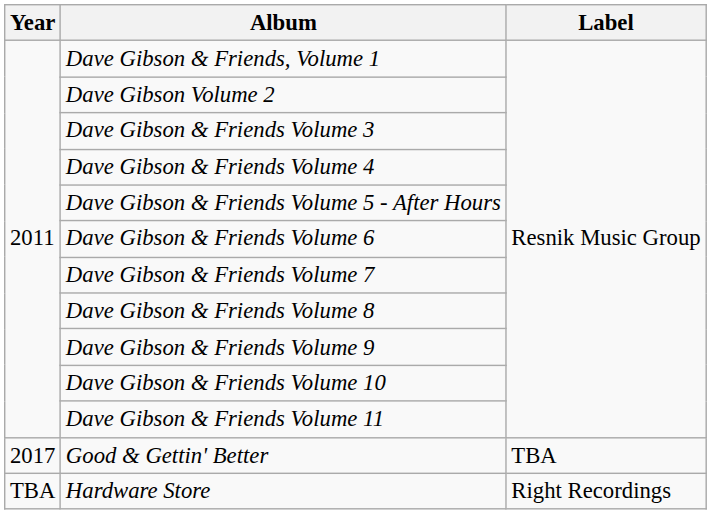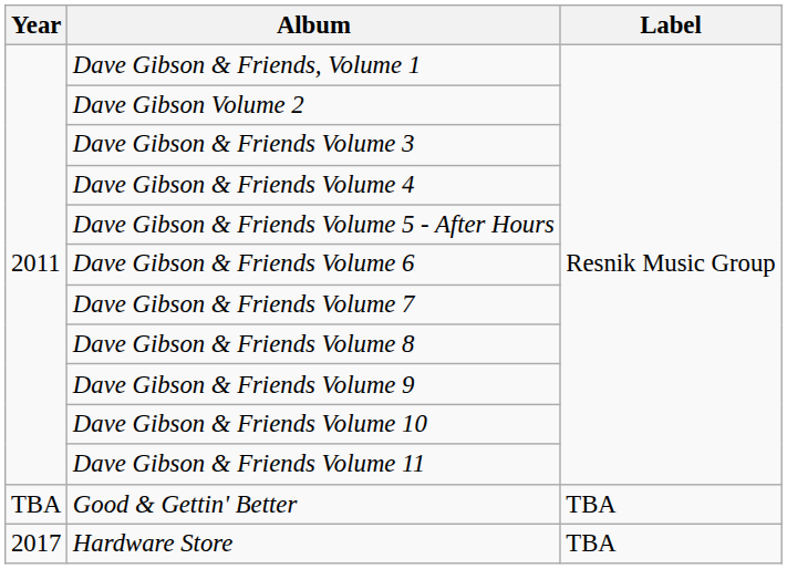 <table class="wikitable">
 <tr>
 <th>Year</th>
 <th>Album</th>
 <th>Label</th>
 </tr>
 <tr>
 <td rowspan="11">2011</td>
 <td><em>Dave Gibson & Friends, Volume 1</em></td>
 <td rowspan="11">Resnik Music Group</td>
 </tr>
 <tr>
 <td><em>Dave Gibson Volume 2</em></td>
 </tr>
 <tr>
 <td><em>Dave Gibson & Friends Volume 3</em></td>
 </tr>
 <tr>
 <td><em>Dave Gibson & Friends Volume 4</em> </td>
 </tr>
 <tr>
 <td><em>Dave Gibson & Friends Volume 5 - After Hours</em></td>
 </tr>
 <tr>
 <td><em>Dave Gibson & Friends Volume 6</em></td>
 </tr>
 <tr>
 <td><em>Dave Gibson & Friends Volume 7</em></td>
 </tr>
 <tr>
 <td><em>Dave Gibson & Friends Volume 8</em></td>
 </tr>
 <tr>
 <td><em>Dave Gibson & Friends Volume 9</em></td>
 </tr>
 <tr>
 <td><em>Dave Gibson & Friends Volume 10</em></td>
 </tr>
 <tr>
 <td><em>Dave Gibson & Friends Volume 11</em></td>
 </tr>
 <tr>
-<td>2017</td>
+<td>TBA</td>
 <td><em>Good & Gettin' Better</em></td>
 <td>TBA</td>
 </tr>
 <tr>
+<td>2017</td>
+<td><em>Hardware Store</em></td>
 <td>TBA</td>
-<td><em>Hardware Store</em></td>
-<td>Right Recordings</td>
 </tr>
 </table>
